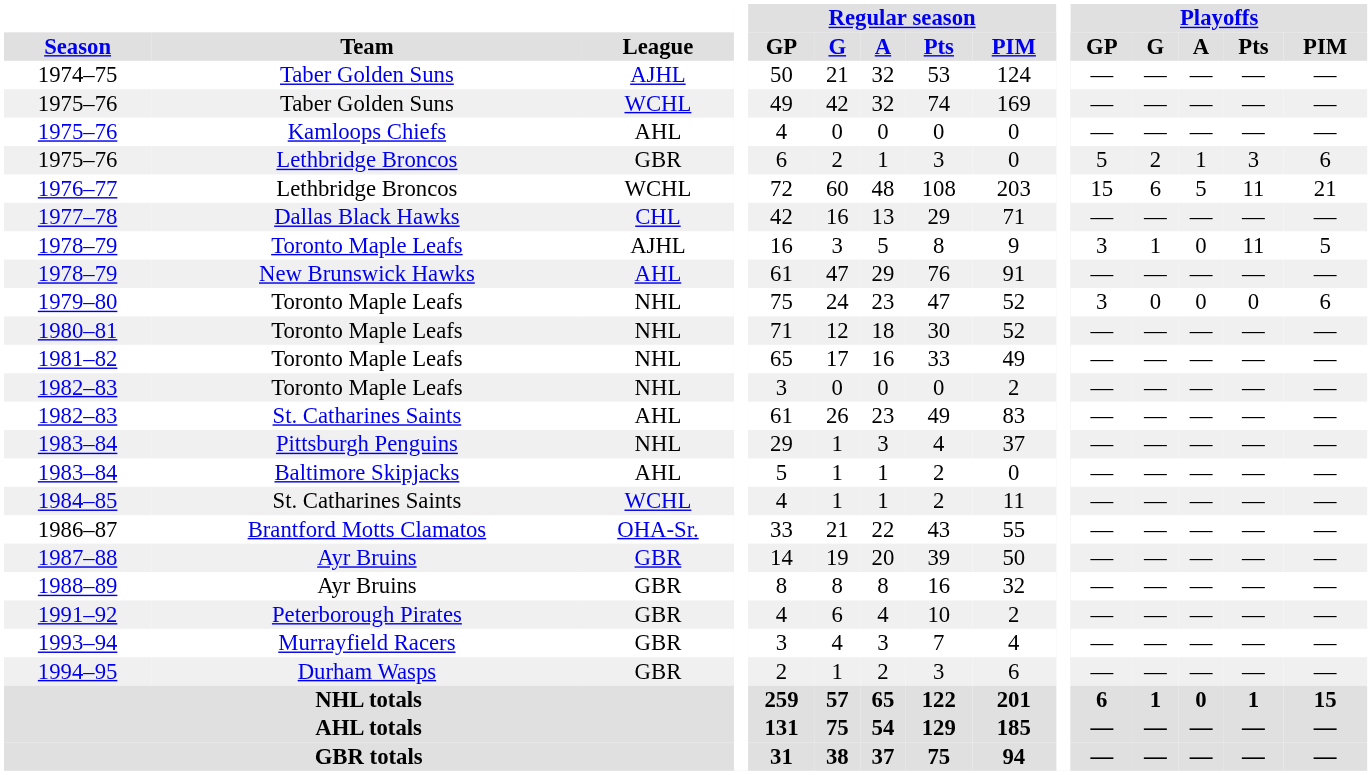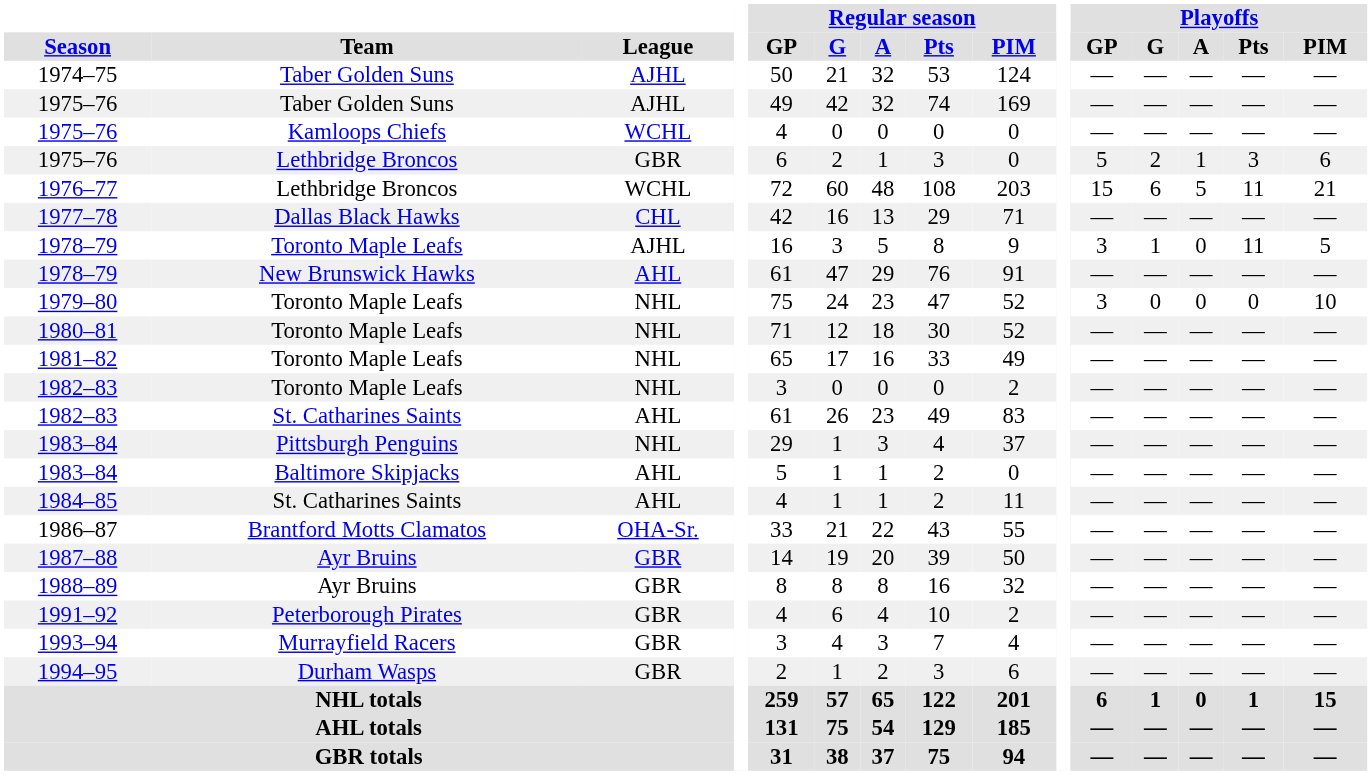 <table border="0" cellpadding="1" cellspacing="0" style="text-align:center; width:60em">
 <tr bgcolor="#e0e0e0">
 <th colspan="3" bgcolor="#ffffff"> </th>
 <th rowspan="99" bgcolor="#ffffff"> </th>
 <th colspan="5"><a href='#'>Regular season</a></th>
 <th rowspan="99" bgcolor="#ffffff"> </th>
 <th colspan="5"><a href='#'>Playoffs</a></th>
 </tr>
 <tr bgcolor="#e0e0e0">
 <th><a href='#'>Season</a></th>
 <th>Team</th>
 <th>League</th>
 <th>GP</th>
 <th><a href='#'>G</a></th>
 <th><a href='#'>A</a></th>
 <th><a href='#'>Pts</a></th>
 <th><a href='#'>PIM</a></th>
 <th>GP</th>
 <th>G</th>
 <th>A</th>
 <th>Pts</th>
 <th>PIM</th>
 </tr>
 <tr>
 <td>1974–75</td>
 <td><a href='#'>Taber Golden Suns</a></td>
 <td><a href='#'>AJHL</a></td>
 <td>50</td>
 <td>21</td>
 <td>32</td>
 <td>53</td>
 <td>124</td>
 <td>—</td>
 <td>—</td>
 <td>—</td>
 <td>—</td>
 <td>—</td>
 </tr>
 <tr bgcolor="#f0f0f0">
 <td>1975–76</td>
 <td>Taber Golden Suns</td>
-<td><a href='#'>WCHL</a></td>
+<td>AJHL</td>
 <td>49</td>
 <td>42</td>
 <td>32</td>
 <td>74</td>
 <td>169</td>
 <td>—</td>
 <td>—</td>
 <td>—</td>
 <td>—</td>
 <td>—</td>
 </tr>
 <tr>
 <td><a href='#'>1975–76</a></td>
 <td><a href='#'>Kamloops Chiefs</a></td>
-<td>AHL</td>
+<td><a href='#'>WCHL</a></td>
 <td>4</td>
 <td>0</td>
 <td>0</td>
 <td>0</td>
 <td>0</td>
 <td>—</td>
 <td>—</td>
 <td>—</td>
 <td>—</td>
 <td>—</td>
 </tr>
 <tr bgcolor="#f0f0f0">
 <td>1975–76</td>
 <td><a href='#'>Lethbridge Broncos</a></td>
 <td>GBR</td>
 <td>6</td>
 <td>2</td>
 <td>1</td>
 <td>3</td>
 <td>0</td>
 <td>5</td>
 <td>2</td>
 <td>1</td>
 <td>3</td>
 <td>6</td>
 </tr>
 <tr>
 <td><a href='#'>1976–77</a></td>
 <td>Lethbridge Broncos</td>
 <td>WCHL</td>
 <td>72</td>
 <td>60</td>
 <td>48</td>
 <td>108</td>
 <td>203</td>
 <td>15</td>
 <td>6</td>
 <td>5</td>
 <td>11</td>
 <td>21</td>
 </tr>
 <tr bgcolor="#f0f0f0">
 <td><a href='#'>1977–78</a></td>
 <td><a href='#'>Dallas Black Hawks</a></td>
 <td><a href='#'>CHL</a></td>
 <td>42</td>
 <td>16</td>
 <td>13</td>
 <td>29</td>
 <td>71</td>
 <td>—</td>
 <td>—</td>
 <td>—</td>
 <td>—</td>
 <td>—</td>
 </tr>
 <tr>
 <td><a href='#'>1978–79</a></td>
 <td><a href='#'>Toronto Maple Leafs</a></td>
 <td>AJHL</td>
 <td>16</td>
 <td>3</td>
 <td>5</td>
 <td>8</td>
 <td>9</td>
 <td>3</td>
 <td>1</td>
 <td>0</td>
 <td>11</td>
 <td>5</td>
 </tr>
 <tr bgcolor="#f0f0f0">
 <td><a href='#'>1978–79</a></td>
 <td><a href='#'>New Brunswick Hawks</a></td>
 <td><a href='#'>AHL</a></td>
 <td>61</td>
 <td>47</td>
 <td>29</td>
 <td>76</td>
 <td>91</td>
 <td>—</td>
 <td>—</td>
 <td>—</td>
 <td>—</td>
 <td>—</td>
 </tr>
 <tr>
 <td><a href='#'>1979–80</a></td>
 <td>Toronto Maple Leafs</td>
 <td>NHL</td>
 <td>75</td>
 <td>24</td>
 <td>23</td>
 <td>47</td>
 <td>52</td>
 <td>3</td>
 <td>0</td>
 <td>0</td>
 <td>0</td>
-<td>6</td>
+<td>10</td>
 </tr>
 <tr bgcolor="#f0f0f0">
 <td><a href='#'>1980–81</a></td>
 <td>Toronto Maple Leafs</td>
 <td>NHL</td>
 <td>71</td>
 <td>12</td>
 <td>18</td>
 <td>30</td>
 <td>52</td>
 <td>—</td>
 <td>—</td>
 <td>—</td>
 <td>—</td>
 <td>—</td>
 </tr>
 <tr>
 <td><a href='#'>1981–82</a></td>
 <td>Toronto Maple Leafs</td>
 <td>NHL</td>
 <td>65</td>
 <td>17</td>
 <td>16</td>
 <td>33</td>
 <td>49</td>
 <td>—</td>
 <td>—</td>
 <td>—</td>
 <td>—</td>
 <td>—</td>
 </tr>
 <tr bgcolor="#f0f0f0">
 <td><a href='#'>1982–83</a></td>
 <td>Toronto Maple Leafs</td>
 <td>NHL</td>
 <td>3</td>
 <td>0</td>
 <td>0</td>
 <td>0</td>
 <td>2</td>
 <td>—</td>
 <td>—</td>
 <td>—</td>
 <td>—</td>
 <td>—</td>
 </tr>
 <tr>
 <td><a href='#'>1982–83</a></td>
 <td><a href='#'>St. Catharines Saints</a></td>
 <td>AHL</td>
 <td>61</td>
 <td>26</td>
 <td>23</td>
 <td>49</td>
 <td>83</td>
 <td>—</td>
 <td>—</td>
 <td>—</td>
 <td>—</td>
 <td>—</td>
 </tr>
 <tr bgcolor="#f0f0f0">
 <td><a href='#'>1983–84</a></td>
 <td><a href='#'>Pittsburgh Penguins</a></td>
 <td>NHL</td>
 <td>29</td>
 <td>1</td>
 <td>3</td>
 <td>4</td>
 <td>37</td>
 <td>—</td>
 <td>—</td>
 <td>—</td>
 <td>—</td>
 <td>—</td>
 </tr>
 <tr>
 <td><a href='#'>1983–84</a></td>
 <td><a href='#'>Baltimore Skipjacks</a></td>
 <td>AHL</td>
 <td>5</td>
 <td>1</td>
 <td>1</td>
 <td>2</td>
 <td>0</td>
 <td>—</td>
 <td>—</td>
 <td>—</td>
 <td>—</td>
 <td>—</td>
 </tr>
 <tr bgcolor="#f0f0f0">
 <td><a href='#'>1984–85</a></td>
 <td>St. Catharines Saints</td>
-<td><a href='#'>WCHL</a></td>
+<td>AHL</td>
 <td>4</td>
 <td>1</td>
 <td>1</td>
 <td>2</td>
 <td>11</td>
 <td>—</td>
 <td>—</td>
 <td>—</td>
 <td>—</td>
 <td>—</td>
 </tr>
 <tr>
 <td>1986–87</td>
 <td><a href='#'>Brantford Motts Clamatos</a></td>
 <td><a href='#'>OHA-Sr.</a></td>
 <td>33</td>
 <td>21</td>
 <td>22</td>
 <td>43</td>
 <td>55</td>
 <td>—</td>
 <td>—</td>
 <td>—</td>
 <td>—</td>
 <td>—</td>
 </tr>
 <tr bgcolor="#f0f0f0">
 <td><a href='#'>1987–88</a></td>
 <td><a href='#'>Ayr Bruins</a></td>
 <td><a href='#'>GBR</a></td>
 <td>14</td>
 <td>19</td>
 <td>20</td>
 <td>39</td>
 <td>50</td>
 <td>—</td>
 <td>—</td>
 <td>—</td>
 <td>—</td>
 <td>—</td>
 </tr>
 <tr>
 <td><a href='#'>1988–89</a></td>
 <td>Ayr Bruins</td>
 <td>GBR</td>
 <td>8</td>
 <td>8</td>
 <td>8</td>
 <td>16</td>
 <td>32</td>
 <td>—</td>
 <td>—</td>
 <td>—</td>
 <td>—</td>
 <td>—</td>
 </tr>
 <tr bgcolor="#f0f0f0">
 <td><a href='#'>1991–92</a></td>
 <td><a href='#'>Peterborough Pirates</a></td>
 <td>GBR</td>
 <td>4</td>
 <td>6</td>
 <td>4</td>
 <td>10</td>
 <td>2</td>
 <td>—</td>
 <td>—</td>
 <td>—</td>
 <td>—</td>
 <td>—</td>
 </tr>
 <tr>
 <td><a href='#'>1993–94</a></td>
 <td><a href='#'>Murrayfield Racers</a></td>
 <td>GBR</td>
 <td>3</td>
 <td>4</td>
 <td>3</td>
 <td>7</td>
 <td>4</td>
 <td>—</td>
 <td>—</td>
 <td>—</td>
 <td>—</td>
 <td>—</td>
 </tr>
 <tr bgcolor="#f0f0f0">
 <td><a href='#'>1994–95</a></td>
 <td><a href='#'>Durham Wasps</a></td>
 <td>GBR</td>
 <td>2</td>
 <td>1</td>
 <td>2</td>
 <td>3</td>
 <td>6</td>
 <td>—</td>
 <td>—</td>
 <td>—</td>
 <td>—</td>
 <td>—</td>
 </tr>
 <tr bgcolor="#e0e0e0">
 <th colspan="3">NHL totals</th>
 <th>259</th>
 <th>57</th>
 <th>65</th>
 <th>122</th>
 <th>201</th>
 <th>6</th>
 <th>1</th>
 <th>0</th>
 <th>1</th>
 <th>15</th>
 </tr>
 <tr bgcolor="#e0e0e0">
 <th colspan="3">AHL totals</th>
 <th>131</th>
 <th>75</th>
 <th>54</th>
 <th>129</th>
 <th>185</th>
 <th>—</th>
 <th>—</th>
 <th>—</th>
 <th>—</th>
 <th>—</th>
 </tr>
 <tr bgcolor="#e0e0e0">
 <th colspan="3">GBR totals</th>
 <th>31</th>
 <th>38</th>
 <th>37</th>
 <th>75</th>
 <th>94</th>
 <th>—</th>
 <th>—</th>
 <th>—</th>
 <th>—</th>
 <th>—</th>
 </tr>
 </table>
